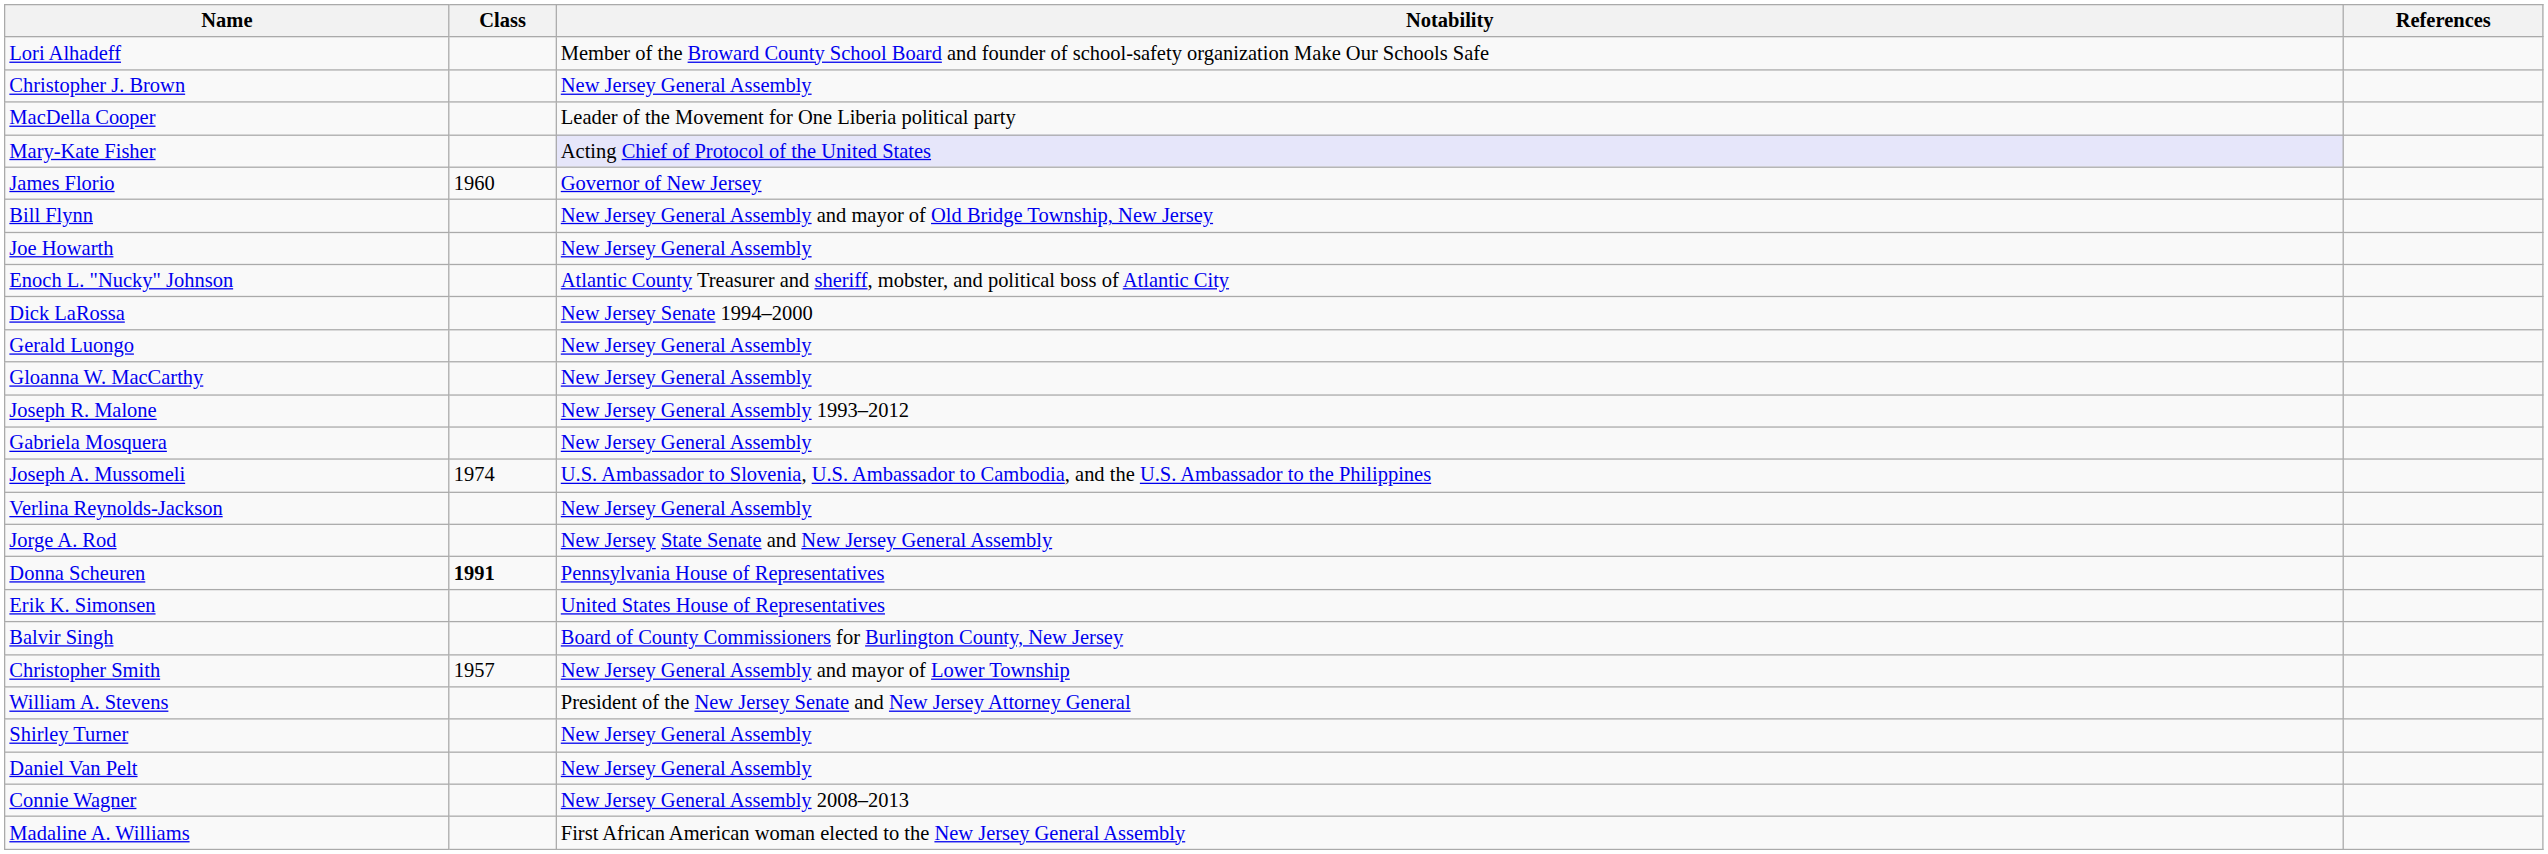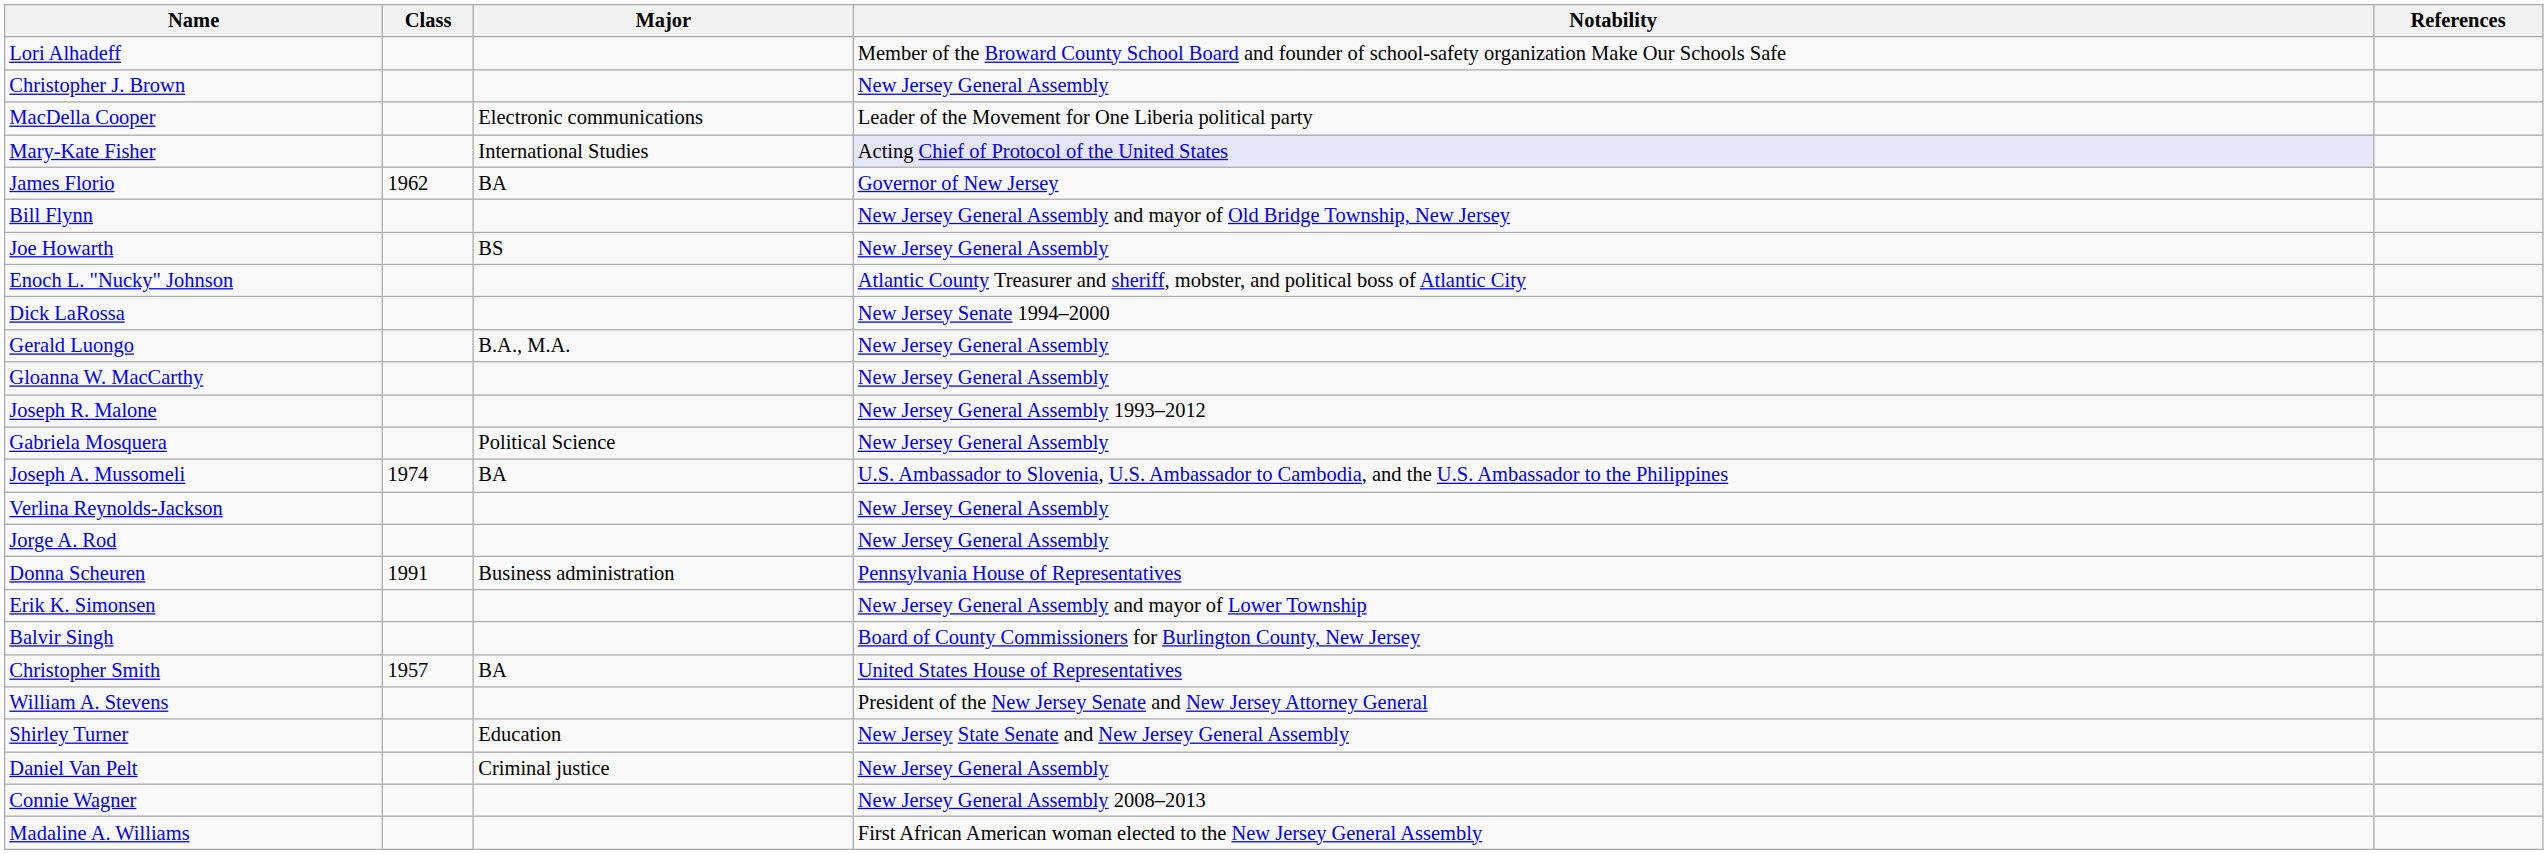 <table class="wikitable sortable" style="width:100%;">
 <tr>
 <th>Name</th>
 <th>Class</th>
+<th>Major</th>
 <th>Notability</th>
 <th>References</th>
 </tr>
 <tr>
 <td><a href='#'>Lori Alhadeff</a></td>
+<td></td>
 <td></td>
 <td>Member of the <a href='#'>Broward County School Board</a> and founder of school-safety organization Make Our Schools Safe</td>
 <td></td>
 </tr>
 <tr>
 <td><a href='#'>Christopher J. Brown</a></td>
 <td></td>
+<td></td>
 <td><a href='#'>New Jersey General Assembly</a></td>
 <td></td>
 </tr>
 <tr>
 <td><a href='#'>MacDella Cooper</a></td>
 <td></td>
+<td>Electronic communications</td>
 <td>Leader of the Movement for One Liberia political party</td>
 <td></td>
 </tr>
 <tr>
 <td><a href='#'>Mary-Kate Fisher</a></td>
 <td></td>
+<td>International Studies</td>
 <td style="background: lavender;">Acting <a href='#'>Chief of Protocol of the United States</a></td>
 <td></td>
 </tr>
 <tr>
 <td><a href='#'>James Florio</a></td>
-<td>1960</td>
+<td>1962</td>
+<td>BA</td>
 <td><a href='#'>Governor of New Jersey</a></td>
 <td></td>
 </tr>
 <tr>
 <td><a href='#'>Bill Flynn</a></td>
+<td></td>
 <td></td>
 <td><a href='#'>New Jersey General Assembly</a> and mayor of <a href='#'>Old Bridge Township, New Jersey</a></td>
 <td></td>
 </tr>
 <tr>
 <td><a href='#'>Joe Howarth</a></td>
 <td></td>
+<td>BS</td>
 <td><a href='#'>New Jersey General Assembly</a></td>
 <td></td>
 </tr>
 <tr>
 <td><a href='#'>Enoch L. "Nucky" Johnson</a></td>
+<td></td>
 <td></td>
 <td><a href='#'>Atlantic County</a> Treasurer and <a href='#'>sheriff</a>, mobster, and political boss of <a href='#'>Atlantic City</a></td>
 <td></td>
 </tr>
 <tr>
 <td><a href='#'>Dick LaRossa</a></td>
 <td></td>
+<td></td>
 <td><a href='#'>New Jersey Senate</a> 1994–2000</td>
 <td></td>
 </tr>
 <tr>
 <td><a href='#'>Gerald Luongo</a></td>
 <td></td>
+<td>B.A., M.A.</td>
 <td><a href='#'>New Jersey General Assembly</a></td>
 <td></td>
 </tr>
 <tr>
 <td><a href='#'>Gloanna W. MacCarthy</a></td>
+<td></td>
 <td></td>
 <td><a href='#'>New Jersey General Assembly</a></td>
 <td></td>
 </tr>
 <tr>
 <td><a href='#'>Joseph R. Malone</a></td>
 <td></td>
+<td></td>
 <td><a href='#'>New Jersey General Assembly</a> 1993–2012</td>
 <td></td>
 </tr>
 <tr>
 <td><a href='#'>Gabriela Mosquera</a></td>
 <td></td>
+<td>Political Science</td>
 <td><a href='#'>New Jersey General Assembly</a></td>
 <td></td>
 </tr>
 <tr>
 <td><a href='#'>Joseph A. Mussomeli</a></td>
 <td>1974</td>
+<td>BA</td>
 <td><a href='#'>U.S. Ambassador to Slovenia</a>, <a href='#'>U.S. Ambassador to Cambodia</a>, and the <a href='#'>U.S. Ambassador to the Philippines</a></td>
 <td></td>
 </tr>
 <tr>
 <td><a href='#'>Verlina Reynolds-Jackson</a></td>
+<td></td>
 <td></td>
 <td><a href='#'>New Jersey General Assembly</a></td>
 <td></td>
 </tr>
 <tr>
 <td><a href='#'>Jorge A. Rod</a></td>
 <td></td>
-<td><a href='#'>New Jersey</a> <a href='#'>State Senate</a> and <a href='#'>New Jersey General Assembly</a></td>
+<td></td>
+<td><a href='#'>New Jersey General Assembly</a></td>
 <td></td>
 </tr>
 <tr>
 <td><a href='#'>Donna Scheuren</a></td>
-<td><strong>1991</strong></td>
+<td>1991</td>
+<td>Business administration</td>
 <td><a href='#'>Pennsylvania House of Representatives</a></td>
 <td></td>
 </tr>
 <tr>
 <td><a href='#'>Erik K. Simonsen</a></td>
 <td></td>
-<td><a href='#'>United States House of Representatives</a></td>
+<td></td>
+<td><a href='#'>New Jersey General Assembly</a> and mayor of <a href='#'>Lower Township</a></td>
 <td></td>
 </tr>
 <tr>
 <td><a href='#'>Balvir Singh</a></td>
+<td></td>
 <td></td>
 <td><a href='#'>Board of County Commissioners</a> for <a href='#'>Burlington County, New Jersey</a></td>
 <td></td>
 </tr>
 <tr>
 <td><a href='#'>Christopher Smith</a></td>
 <td>1957</td>
-<td><a href='#'>New Jersey General Assembly</a> and mayor of <a href='#'>Lower Township</a></td>
+<td>BA</td>
+<td><a href='#'>United States House of Representatives</a></td>
 <td></td>
 </tr>
 <tr>
 <td><a href='#'>William A. Stevens</a></td>
+<td></td>
 <td></td>
 <td>President of the <a href='#'>New Jersey Senate</a> and <a href='#'>New Jersey Attorney General</a></td>
 <td></td>
 </tr>
 <tr>
 <td><a href='#'>Shirley Turner</a></td>
 <td></td>
-<td><a href='#'>New Jersey General Assembly</a></td>
+<td>Education</td>
+<td><a href='#'>New Jersey</a> <a href='#'>State Senate</a> and <a href='#'>New Jersey General Assembly</a></td>
 <td></td>
 </tr>
 <tr>
 <td><a href='#'>Daniel Van Pelt</a></td>
 <td></td>
+<td>Criminal justice</td>
 <td><a href='#'>New Jersey General Assembly</a></td>
 <td></td>
 </tr>
 <tr>
 <td><a href='#'>Connie Wagner</a></td>
+<td></td>
 <td></td>
 <td><a href='#'>New Jersey General Assembly</a> 2008–2013</td>
 <td></td>
 </tr>
 <tr>
 <td><a href='#'>Madaline A. Williams</a></td>
 <td></td>
+<td></td>
 <td>First African American woman elected to the <a href='#'>New Jersey General Assembly</a></td>
 <td></td>
 </tr>
 </table>
